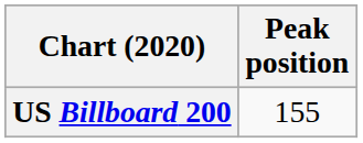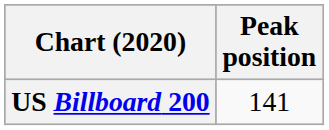 <table class="wikitable plainrowheaders" style="text-align:center">
 <tr>
 <th scope="col">Chart (2020)</th>
 <th scope="col">Peak<br> position</th>
 </tr>
 <tr>
 <th scope="row">US <a href='#'><em>Billboard</em> 200</a></th>
-<td style="text-align:center;">155</td>
+<td style="text-align:center;">141</td>
 </tr>
 </table>
